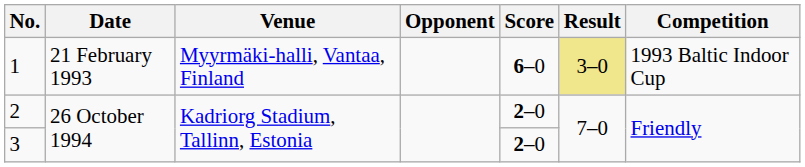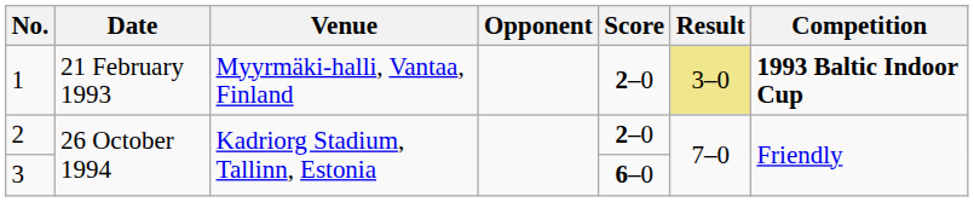 <table class="wikitable">
 <tr>
 <th>No.</th>
 <th>Date</th>
 <th>Venue</th>
 <th>Opponent</th>
 <th>Score</th>
 <th>Result</th>
 <th>Competition</th>
 </tr>
 <tr>
 <td>1</td>
 <td>21 February 1993</td>
 <td><a href='#'>Myyrmäki-halli</a>, <a href='#'>Vantaa</a>, <a href='#'>Finland</a></td>
 <td></td>
-<td align=center><strong>6</strong>–0</td>
+<td align=center><strong>2</strong>–0</td>
 <td align=center style="background: khaki;">3–0</td>
-<td>1993 Baltic Indoor Cup</td>
+<td><strong>1993 Baltic Indoor Cup</strong></td>
 </tr>
 <tr>
 <td>2</td>
 <td rowspan="2">26 October 1994</td>
 <td rowspan="2"><a href='#'>Kadriorg Stadium</a>, <a href='#'>Tallinn</a>, <a href='#'>Estonia</a></td>
 <td rowspan="2"></td>
 <td align=center><strong>2</strong>–0</td>
 <td rowspan="2" style="text-align:center">7–0</td>
 <td rowspan="2"><a href='#'>Friendly</a></td>
 </tr>
 <tr>
 <td>3</td>
-<td align=center><strong>2</strong>–0</td>
+<td align=center><strong>6</strong>–0</td>
 </tr>
 </table>
